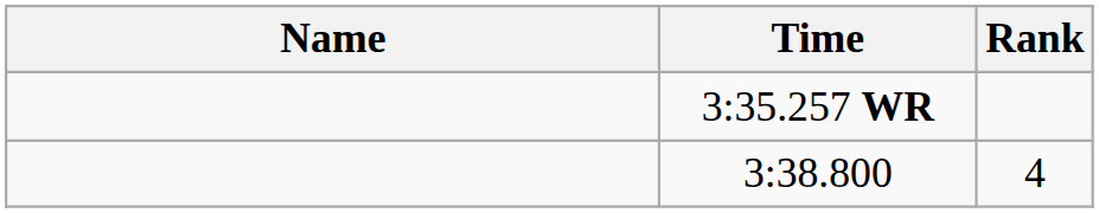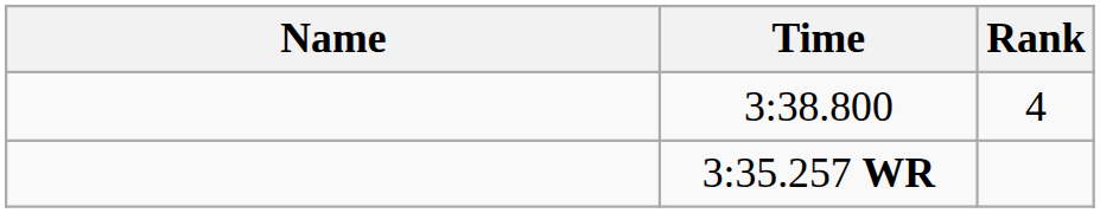 <table class="wikitable" style="text-align:center;">
 <tr>
 <th style="width:15em">Name</th>
 <th style="width:7em">Time</th>
 <th>Rank</th>
 </tr>
 <tr>
 <td align="left"></td>
+<td>3:38.800</td>
+<td>4</td>
+</tr>
+<tr>
+<td align="left"></td>
 <td>3:35.257 <strong>WR </strong></td>
 <td></td>
 </tr>
-<tr>
-<td align="left"></td>
-<td>3:38.800</td>
-<td>4</td>
-</tr>
 </table>
